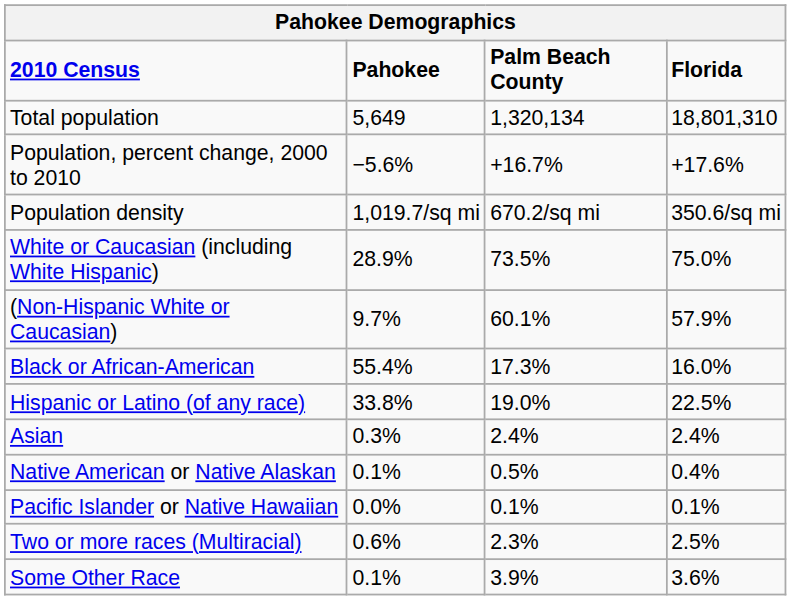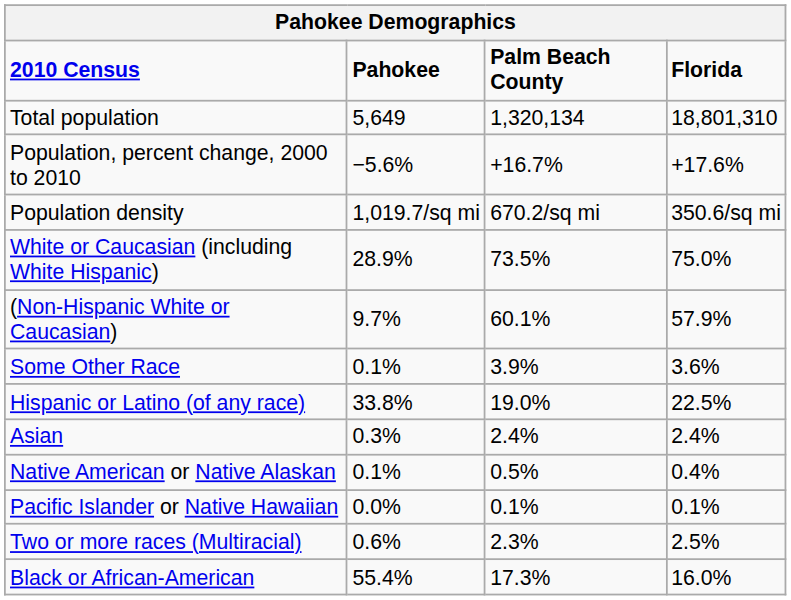 <table class="wikitable" style="float: left; margin-right: 2em; width: 35%; font-size: 75%;">
 <tr>
 <th colspan=4><strong>Pahokee Demographics</strong></th>
 </tr>
 <tr>
 <td><strong><a href='#'>2010 Census</a></strong></td>
 <td><strong>Pahokee</strong></td>
 <td><strong>Palm Beach County</strong></td>
 <td><strong>Florida</strong></td>
 </tr>
 <tr>
 <td>Total population</td>
 <td>5,649</td>
 <td>1,320,134</td>
 <td>18,801,310</td>
 </tr>
 <tr>
 <td>Population, percent change, 2000 to 2010</td>
 <td>−5.6%</td>
 <td>+16.7%</td>
 <td>+17.6%</td>
 </tr>
 <tr>
 <td>Population density</td>
 <td>1,019.7/sq mi</td>
 <td>670.2/sq mi</td>
 <td>350.6/sq mi</td>
 </tr>
 <tr>
 <td><a href='#'>White or Caucasian</a> (including <a href='#'>White Hispanic</a>)</td>
 <td>28.9%</td>
 <td>73.5%</td>
 <td>75.0%</td>
 </tr>
 <tr>
 <td>(<a href='#'>Non-Hispanic White or Caucasian</a>)</td>
 <td>9.7%</td>
 <td>60.1%</td>
 <td>57.9%</td>
 </tr>
 <tr>
-<td><a href='#'>Black or African-American</a></td>
-<td>55.4%</td>
-<td>17.3%</td>
-<td>16.0%</td>
+<td><a href='#'>Some Other Race</a></td>
+<td>0.1%</td>
+<td>3.9%</td>
+<td>3.6%</td>
 </tr>
 <tr>
 <td><a href='#'>Hispanic or Latino (of any race)</a></td>
 <td>33.8%</td>
 <td>19.0%</td>
 <td>22.5%</td>
 </tr>
 <tr>
 <td><a href='#'>Asian</a></td>
 <td>0.3%</td>
 <td>2.4%</td>
 <td>2.4%</td>
 </tr>
 <tr>
 <td><a href='#'>Native American</a> or <a href='#'>Native Alaskan</a></td>
 <td>0.1%</td>
 <td>0.5%</td>
 <td>0.4%</td>
 </tr>
 <tr>
 <td><a href='#'>Pacific Islander</a> or <a href='#'>Native Hawaiian</a></td>
 <td>0.0%</td>
 <td>0.1%</td>
 <td>0.1%</td>
 </tr>
 <tr>
 <td><a href='#'>Two or more races (Multiracial)</a></td>
 <td>0.6%</td>
 <td>2.3%</td>
 <td>2.5%</td>
 </tr>
 <tr>
-<td><a href='#'>Some Other Race</a></td>
-<td>0.1%</td>
-<td>3.9%</td>
-<td>3.6%</td>
+<td><a href='#'>Black or African-American</a></td>
+<td>55.4%</td>
+<td>17.3%</td>
+<td>16.0%</td>
 </tr>
 </table>
